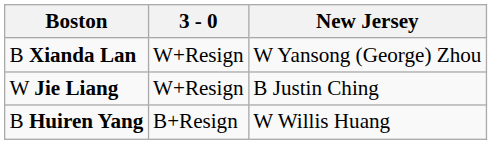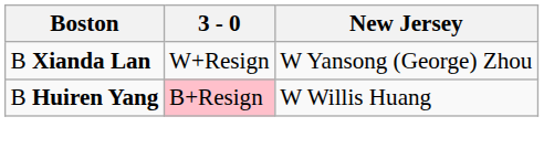 <table class="wikitable">
 <tr>
 <th>Boston</th>
 <th>3 - 0</th>
 <th>New Jersey</th>
 </tr>
 <tr>
 <td>B <strong>Xianda Lan</strong></td>
 <td>W+Resign</td>
 <td>W Yansong (George) Zhou</td>
 </tr>
 <tr>
-<td>W <strong>Jie Liang</strong></td>
-<td>W+Resign</td>
-<td>B Justin Ching</td>
-</tr>
-<tr>
 <td>B <strong>Huiren Yang</strong></td>
-<td>B+Resign</td>
+<td style="background: pink;">B+Resign</td>
 <td>W Willis Huang</td>
 </tr>
 </table>
